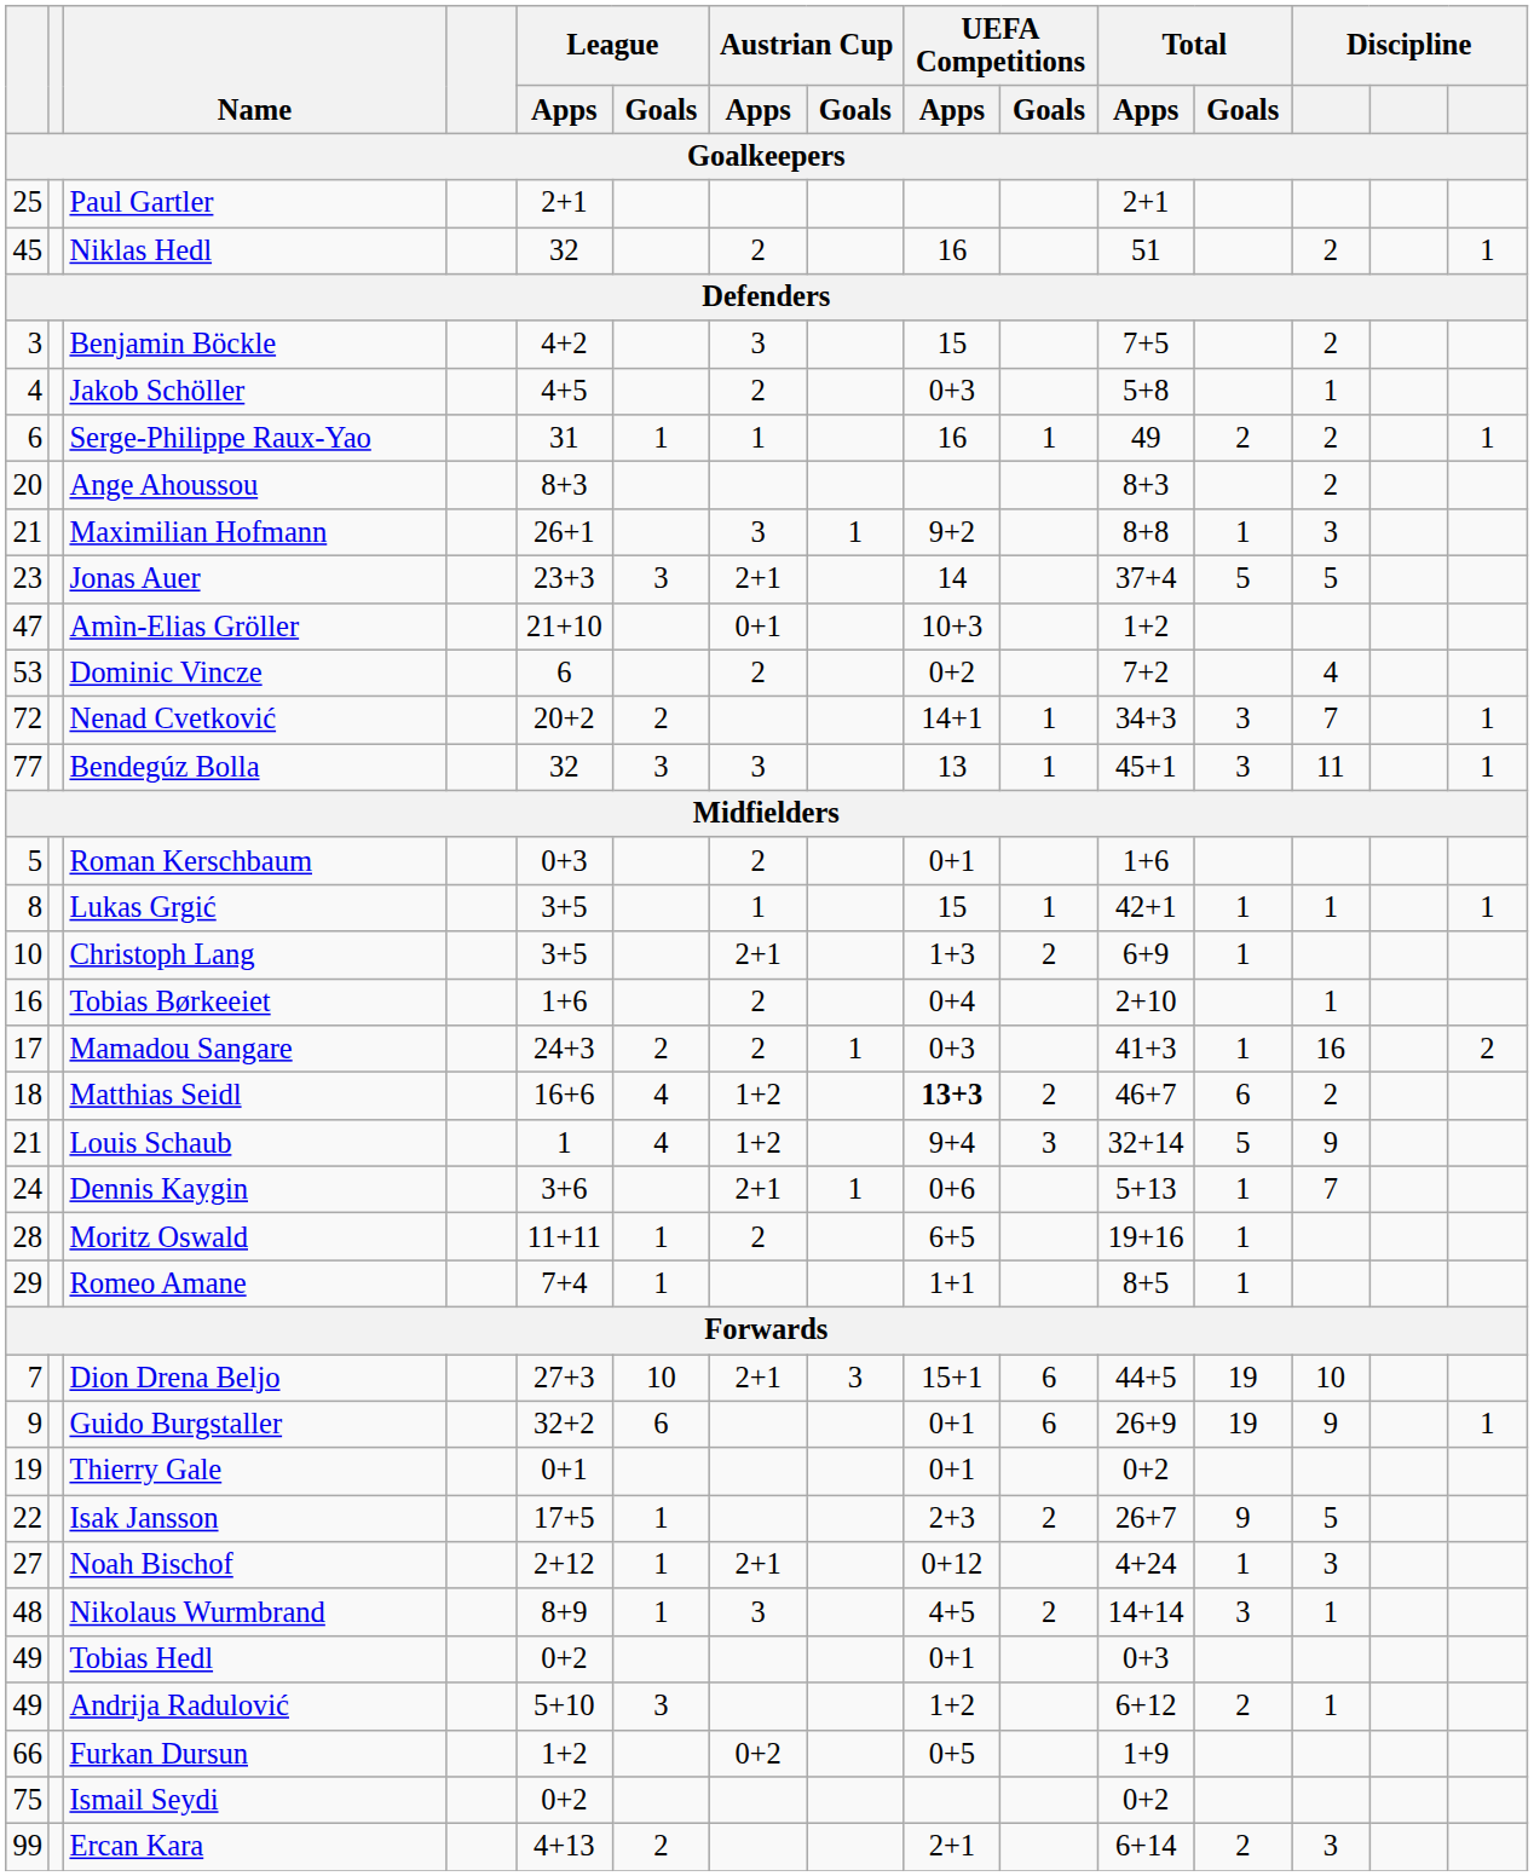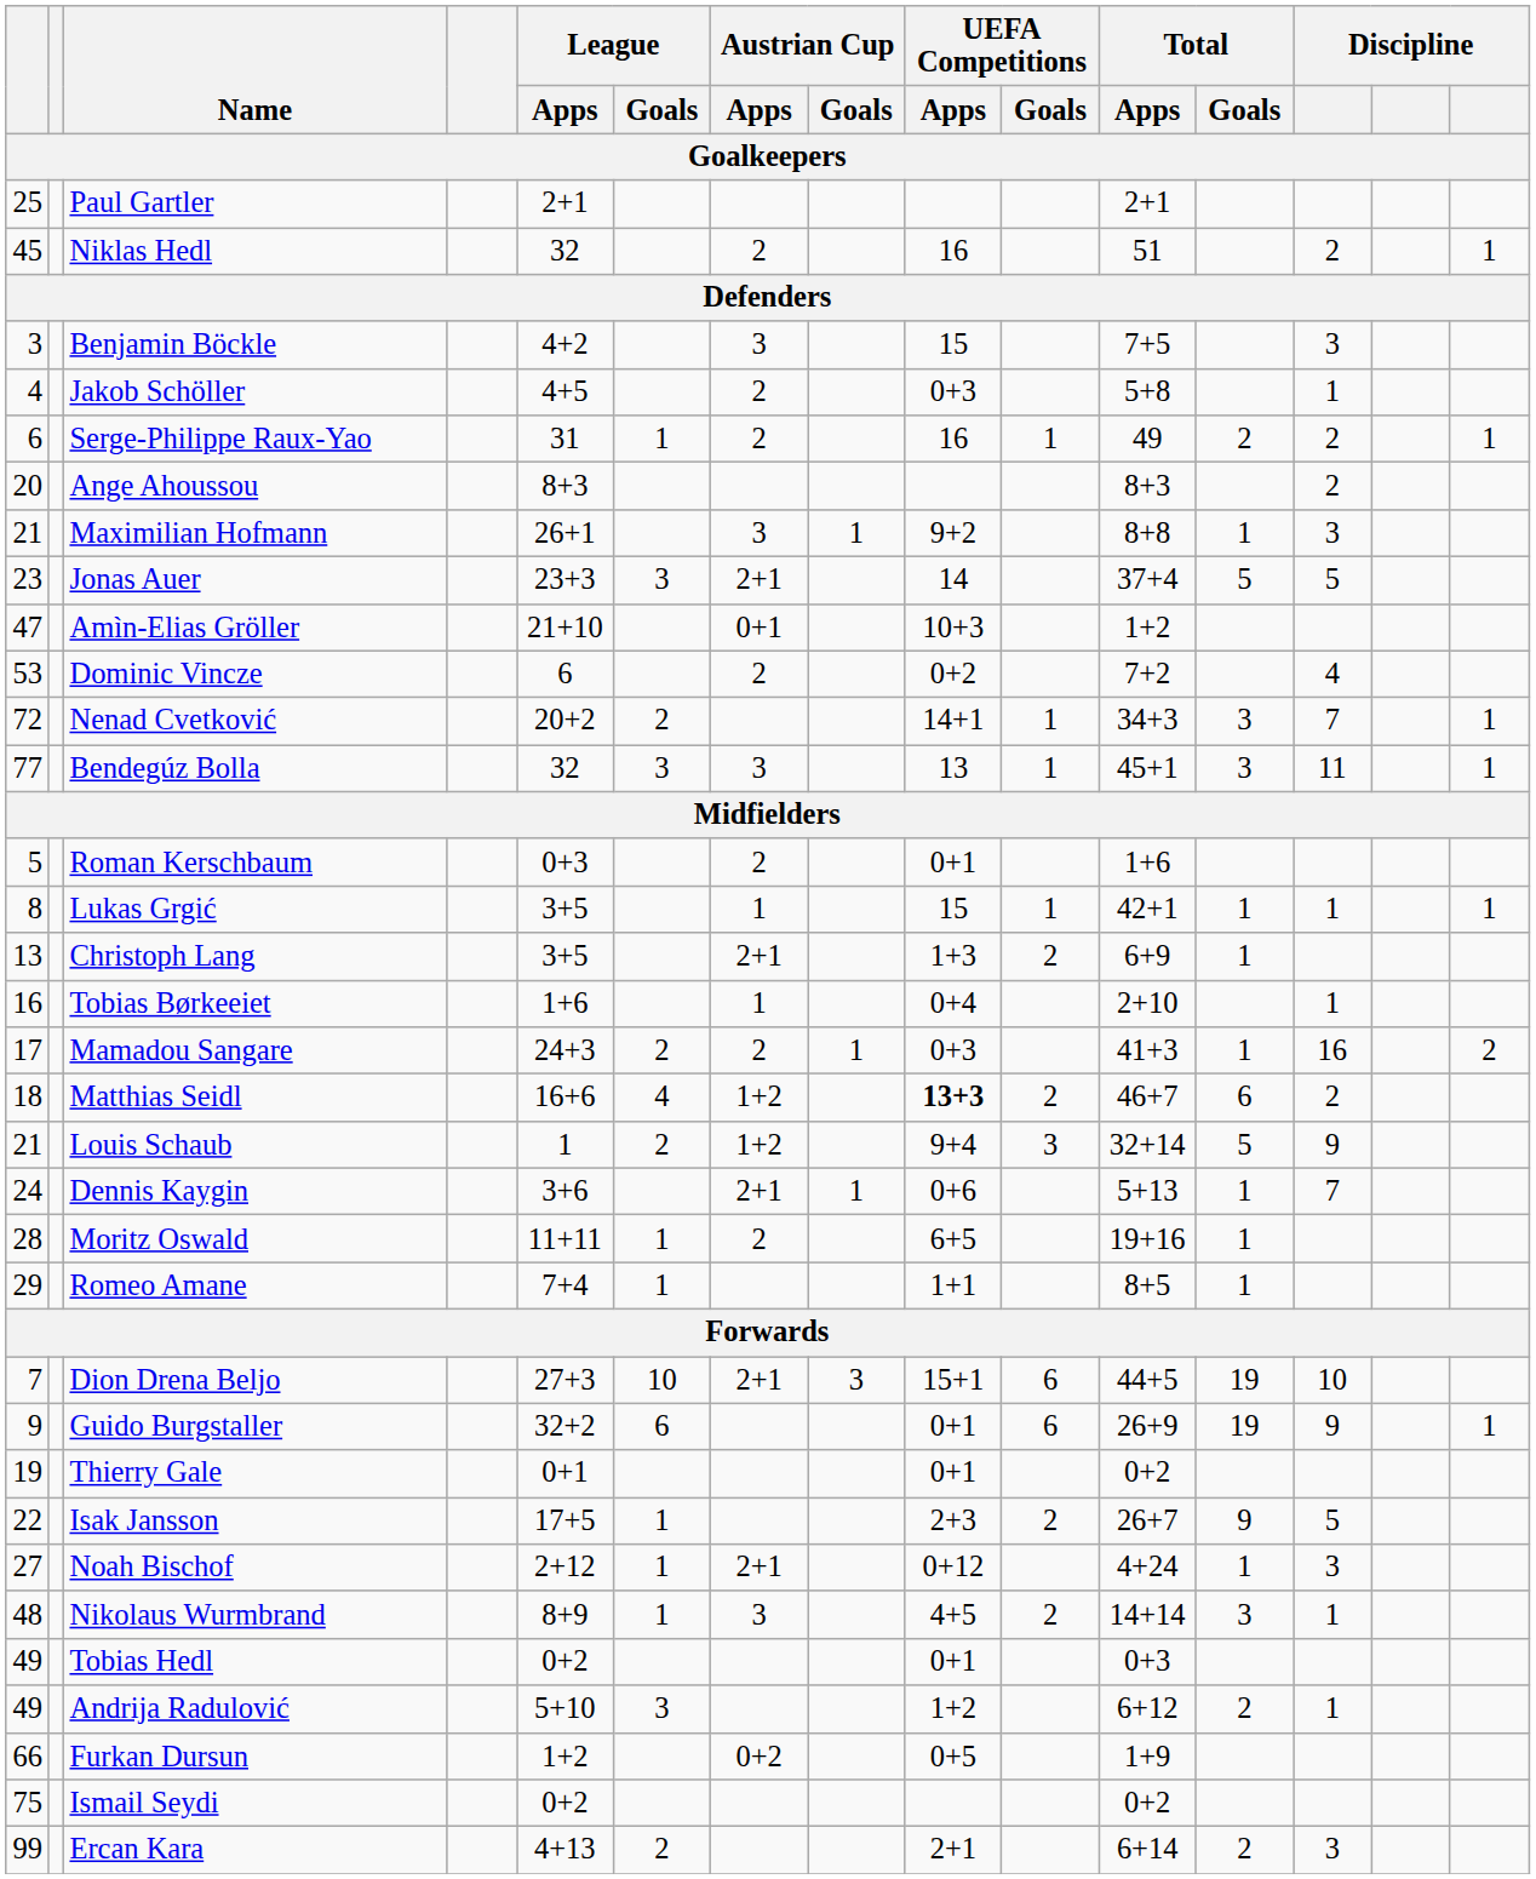 <table class="wikitable" style="text-align:center">
 <tr>
 <th rowspan="2" valign="bottom"></th>
 <th rowspan="2" valign="bottom"></th>
 <th rowspan="2" valign="bottom" width="200">Name</th>
 <th rowspan="2" valign="bottom" width="30"></th>
 <th colspan="2">League</th>
 <th colspan="2">Austrian Cup</th>
 <th colspan="2">UEFA Competitions</th>
 <th colspan="2">Total</th>
 <th colspan="3">Discipline</th>
 </tr>
 <tr>
 <th width="45">Apps</th>
 <th width="45">Goals</th>
 <th width="45">Apps</th>
 <th width="45">Goals</th>
 <th width="45">Apps</th>
 <th width="45">Goals</th>
 <th width="45">Apps</th>
 <th width="45">Goals</th>
 <th width="35"></th>
 <th width="35"></th>
 <th width="35"></th>
 </tr>
 <tr>
 <th colspan=20>Goalkeepers</th>
 </tr>
 <tr>
 <td align="right">25</td>
 <td></td>
 <td align="left"><a href='#'>Paul Gartler</a></td>
 <td></td>
 <td>2+1</td>
 <td></td>
 <td></td>
 <td></td>
 <td></td>
 <td></td>
 <td>2+1</td>
 <td></td>
 <td></td>
 <td></td>
 <td></td>
 </tr>
 <tr>
 <td align="right">45</td>
 <td></td>
 <td align="left"><a href='#'>Niklas Hedl</a></td>
 <td></td>
 <td>32</td>
 <td></td>
 <td>2</td>
 <td></td>
 <td>16</td>
 <td></td>
 <td>51</td>
 <td></td>
 <td>2</td>
 <td></td>
 <td>1</td>
 </tr>
 <tr>
 <th colspan=20>Defenders</th>
 </tr>
 <tr>
 <td align="right">3</td>
 <td></td>
 <td align="left"><a href='#'>Benjamin Böckle</a></td>
 <td></td>
 <td>4+2</td>
 <td></td>
 <td>3</td>
 <td></td>
 <td>15</td>
 <td></td>
 <td>7+5</td>
 <td></td>
-<td>2</td>
+<td>3</td>
 <td></td>
 <td></td>
 </tr>
 <tr>
 <td align="right">4</td>
 <td></td>
 <td align="left"><a href='#'>Jakob Schöller</a></td>
 <td></td>
 <td>4+5</td>
 <td></td>
 <td>2</td>
 <td></td>
 <td>0+3</td>
 <td></td>
 <td>5+8</td>
 <td></td>
 <td>1</td>
 <td></td>
 <td></td>
 </tr>
 <tr>
 <td align="right">6</td>
 <td></td>
 <td align="left"><a href='#'>Serge-Philippe Raux-Yao</a></td>
 <td></td>
 <td>31</td>
 <td>1</td>
-<td>1</td>
+<td>2</td>
 <td></td>
 <td>16</td>
 <td>1</td>
 <td>49</td>
 <td>2</td>
 <td>2</td>
 <td></td>
 <td>1</td>
 </tr>
 <tr>
 <td align="right">20</td>
 <td></td>
 <td align="left"><a href='#'>Ange Ahoussou</a></td>
 <td></td>
 <td>8+3</td>
 <td></td>
 <td></td>
 <td></td>
 <td></td>
 <td></td>
 <td>8+3</td>
 <td></td>
 <td>2</td>
 <td></td>
 <td></td>
 </tr>
 <tr>
 <td align="right">21</td>
 <td></td>
 <td align="left"><a href='#'>Maximilian Hofmann</a></td>
 <td></td>
 <td>26+1</td>
 <td></td>
 <td>3</td>
 <td>1</td>
 <td>9+2</td>
 <td></td>
 <td>8+8</td>
 <td>1</td>
 <td>3</td>
 <td></td>
 <td></td>
 </tr>
 <tr>
 <td align="right">23</td>
 <td></td>
 <td align="left"><a href='#'>Jonas Auer</a></td>
 <td></td>
 <td>23+3</td>
 <td>3</td>
 <td>2+1</td>
 <td></td>
 <td>14</td>
 <td></td>
 <td>37+4</td>
 <td>5</td>
 <td>5</td>
 <td></td>
 <td></td>
 </tr>
 <tr>
 <td align="right">47</td>
 <td></td>
 <td align="left"><a href='#'>Amìn-Elias Gröller</a></td>
 <td></td>
 <td>21+10</td>
 <td></td>
 <td>0+1</td>
 <td></td>
 <td>10+3</td>
 <td></td>
 <td>1+2</td>
 <td></td>
 <td></td>
 <td></td>
 <td></td>
 </tr>
 <tr>
 <td align="right">53</td>
 <td></td>
 <td align="left"><a href='#'>Dominic Vincze</a></td>
 <td></td>
 <td>6</td>
 <td></td>
 <td>2</td>
 <td></td>
 <td>0+2</td>
 <td></td>
 <td>7+2</td>
 <td></td>
 <td>4</td>
 <td></td>
 <td></td>
 </tr>
 <tr>
 <td align="right">72</td>
 <td></td>
 <td align="left"><a href='#'>Nenad Cvetković</a></td>
 <td></td>
 <td>20+2</td>
 <td>2</td>
 <td></td>
 <td></td>
 <td>14+1</td>
 <td>1</td>
 <td>34+3</td>
 <td>3</td>
 <td>7</td>
 <td></td>
 <td>1</td>
 </tr>
 <tr>
 <td align="right">77</td>
 <td></td>
 <td align="left"><a href='#'>Bendegúz Bolla</a></td>
 <td></td>
 <td>32</td>
 <td>3</td>
 <td>3</td>
 <td></td>
 <td>13</td>
 <td>1</td>
 <td>45+1</td>
 <td>3</td>
 <td>11</td>
 <td></td>
 <td>1</td>
 </tr>
 <tr>
 <th colspan=20>Midfielders</th>
 </tr>
 <tr>
 <td align="right">5</td>
 <td></td>
 <td align="left"><a href='#'>Roman Kerschbaum</a></td>
 <td></td>
 <td>0+3</td>
 <td></td>
 <td>2</td>
 <td></td>
 <td>0+1</td>
 <td></td>
 <td>1+6</td>
 <td></td>
 <td></td>
 <td></td>
 <td></td>
 </tr>
 <tr>
 <td align="right">8</td>
 <td></td>
 <td align="left"><a href='#'>Lukas Grgić</a></td>
 <td></td>
 <td>3+5</td>
 <td></td>
 <td>1</td>
 <td></td>
 <td>15</td>
 <td>1</td>
 <td>42+1</td>
 <td>1</td>
 <td>1</td>
 <td></td>
 <td>1</td>
 </tr>
 <tr>
-<td align="right">10</td>
+<td align="right">13</td>
 <td></td>
 <td align="left"><a href='#'>Christoph Lang</a></td>
 <td></td>
 <td>3+5</td>
 <td></td>
 <td>2+1</td>
 <td></td>
 <td>1+3</td>
 <td>2</td>
 <td>6+9</td>
 <td>1</td>
 <td></td>
 <td></td>
 <td></td>
 </tr>
 <tr>
 <td align="right">16</td>
 <td></td>
 <td align="left"><a href='#'>Tobias Børkeeiet</a></td>
 <td></td>
 <td>1+6</td>
 <td></td>
-<td>2</td>
+<td>1</td>
 <td></td>
 <td>0+4</td>
 <td></td>
 <td>2+10</td>
 <td></td>
 <td>1</td>
 <td></td>
 <td></td>
 </tr>
 <tr>
 <td align="right">17</td>
 <td></td>
 <td align="left"><a href='#'>Mamadou Sangare</a></td>
 <td></td>
 <td>24+3</td>
 <td>2</td>
 <td>2</td>
 <td>1</td>
 <td>0+3</td>
 <td></td>
 <td>41+3</td>
 <td>1</td>
 <td>16</td>
 <td></td>
 <td>2</td>
 </tr>
 <tr>
 <td align="right">18</td>
 <td></td>
 <td align="left"><a href='#'>Matthias Seidl</a></td>
 <td></td>
 <td>16+6</td>
 <td>4</td>
 <td>1+2</td>
 <td></td>
 <td><strong>13+3</strong></td>
 <td>2</td>
 <td>46+7</td>
 <td>6</td>
 <td>2</td>
 <td></td>
 <td></td>
 </tr>
 <tr>
 <td align="right">21</td>
 <td></td>
 <td align="left"><a href='#'>Louis Schaub</a></td>
 <td></td>
 <td>1</td>
-<td>4</td>
+<td>2</td>
 <td>1+2</td>
 <td></td>
 <td>9+4</td>
 <td>3</td>
 <td>32+14</td>
 <td>5</td>
 <td>9</td>
 <td></td>
 <td></td>
 </tr>
 <tr>
 <td align="right">24</td>
 <td></td>
 <td align="left"><a href='#'>Dennis Kaygin</a></td>
 <td></td>
 <td>3+6</td>
 <td></td>
 <td>2+1</td>
 <td>1</td>
 <td>0+6</td>
 <td></td>
 <td>5+13</td>
 <td>1</td>
 <td>7</td>
 <td></td>
 <td></td>
 </tr>
 <tr>
 <td align="right">28</td>
 <td></td>
 <td align="left"><a href='#'>Moritz Oswald</a></td>
 <td></td>
 <td>11+11</td>
 <td>1</td>
 <td>2</td>
 <td></td>
 <td>6+5</td>
 <td></td>
 <td>19+16</td>
 <td>1</td>
 <td></td>
 <td></td>
 <td></td>
 </tr>
 <tr>
 <td align="right">29</td>
 <td></td>
 <td align="left"><a href='#'>Romeo Amane</a></td>
 <td></td>
 <td>7+4</td>
 <td>1</td>
 <td></td>
 <td></td>
 <td>1+1</td>
 <td></td>
 <td>8+5</td>
 <td>1</td>
 <td></td>
 <td></td>
 <td></td>
 </tr>
 <tr>
 <th colspan=20>Forwards</th>
 </tr>
 <tr>
 <td align="right">7</td>
 <td></td>
 <td align="left"><a href='#'>Dion Drena Beljo</a></td>
 <td></td>
 <td>27+3</td>
 <td>10</td>
 <td>2+1</td>
 <td>3</td>
 <td>15+1</td>
 <td>6</td>
 <td>44+5</td>
 <td>19</td>
 <td>10</td>
 <td></td>
 <td></td>
 </tr>
 <tr>
 <td align="right">9</td>
 <td></td>
 <td align="left"><a href='#'>Guido Burgstaller</a></td>
 <td></td>
 <td>32+2</td>
 <td>6</td>
 <td></td>
 <td></td>
 <td>0+1</td>
 <td>6</td>
 <td>26+9</td>
 <td>19</td>
 <td>9</td>
 <td></td>
 <td>1</td>
 </tr>
 <tr>
 <td align="right">19</td>
 <td></td>
 <td align="left"><a href='#'>Thierry Gale</a></td>
 <td></td>
 <td>0+1</td>
 <td></td>
 <td></td>
 <td></td>
 <td>0+1</td>
 <td></td>
 <td>0+2</td>
 <td></td>
 <td></td>
 <td></td>
 <td></td>
 </tr>
 <tr>
 <td align="right">22</td>
 <td></td>
 <td align="left"><a href='#'>Isak Jansson</a></td>
 <td></td>
 <td>17+5</td>
 <td>1</td>
 <td></td>
 <td></td>
 <td>2+3</td>
 <td>2</td>
 <td>26+7</td>
 <td>9</td>
 <td>5</td>
 <td></td>
 <td></td>
 </tr>
 <tr>
 <td align="right">27</td>
 <td></td>
 <td align="left"><a href='#'>Noah Bischof</a></td>
 <td></td>
 <td>2+12</td>
 <td>1</td>
 <td>2+1</td>
 <td></td>
 <td>0+12</td>
 <td></td>
 <td>4+24</td>
 <td>1</td>
 <td>3</td>
 <td></td>
 <td></td>
 </tr>
 <tr>
 <td align="right">48</td>
 <td></td>
 <td align="left"><a href='#'>Nikolaus Wurmbrand</a></td>
 <td></td>
 <td>8+9</td>
 <td>1</td>
 <td>3</td>
 <td></td>
 <td>4+5</td>
 <td>2</td>
 <td>14+14</td>
 <td>3</td>
 <td>1</td>
 <td></td>
 <td></td>
 </tr>
 <tr>
 <td align="right">49</td>
 <td></td>
 <td align="left"><a href='#'>Tobias Hedl</a></td>
 <td></td>
 <td>0+2</td>
 <td></td>
 <td></td>
 <td></td>
 <td>0+1</td>
 <td></td>
 <td>0+3</td>
 <td></td>
 <td></td>
 <td></td>
 <td></td>
 </tr>
 <tr>
 <td align="right">49</td>
 <td></td>
 <td align="left"><a href='#'>Andrija Radulović</a></td>
 <td></td>
 <td>5+10</td>
 <td>3</td>
 <td></td>
 <td></td>
 <td>1+2</td>
 <td></td>
 <td>6+12</td>
 <td>2</td>
 <td>1</td>
 <td></td>
 <td></td>
 </tr>
 <tr>
 <td align="right">66</td>
 <td></td>
 <td align="left"><a href='#'>Furkan Dursun</a></td>
 <td></td>
 <td>1+2</td>
 <td></td>
 <td>0+2</td>
 <td></td>
 <td>0+5</td>
 <td></td>
 <td>1+9</td>
 <td></td>
 <td></td>
 <td></td>
 <td></td>
 </tr>
 <tr>
 <td align="right">75</td>
 <td></td>
 <td align="left"><a href='#'>Ismail Seydi</a></td>
 <td></td>
 <td>0+2</td>
 <td></td>
 <td></td>
 <td></td>
 <td></td>
 <td></td>
 <td>0+2</td>
 <td></td>
 <td></td>
 <td></td>
 <td></td>
 </tr>
 <tr>
 <td align="right">99</td>
 <td></td>
 <td align="left"><a href='#'>Ercan Kara</a></td>
 <td></td>
 <td>4+13</td>
 <td>2</td>
 <td></td>
 <td></td>
 <td>2+1</td>
 <td></td>
 <td>6+14</td>
 <td>2</td>
 <td>3</td>
 <td></td>
 <td></td>
 </tr>
 </table>
